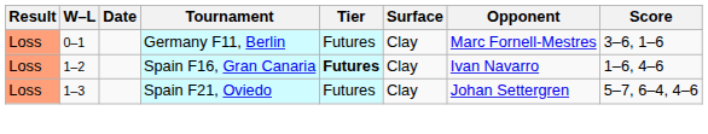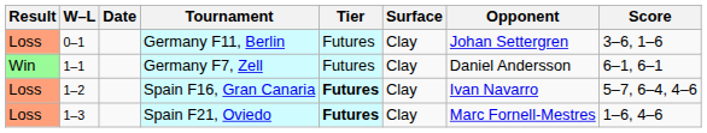 <table class="sortable wikitable">
 <tr>
 <th>Result</th>
 <th class="unsortable">W–L</th>
 <th>Date</th>
 <th>Tournament</th>
 <th>Tier</th>
 <th>Surface</th>
 <th>Opponent</th>
 <th class="unsortable">Score</th>
 </tr>
 <tr>
 <td bgcolor=FFA07A>Loss</td>
 <td><small>0–1</small></td>
 <td></td>
 <td style="background:#cffcff;">Germany F11, <a href='#'>Berlin</a></td>
 <td style="background:#cffcff;">Futures</td>
 <td>Clay</td>
-<td> <a href='#'>Marc Fornell-Mestres</a></td>
+<td> <a href='#'>Johan Settergren</a></td>
 <td>3–6, 1–6</td>
+</tr>
+<tr>
+<td bgcolor=98FB98>Win</td>
+<td><small>1–1</small></td>
+<td></td>
+<td style="background:#cffcff;">Germany F7, <a href='#'>Zell</a></td>
+<td style="background:#cffcff;">Futures</td>
+<td>Clay</td>
+<td> Daniel Andersson</td>
+<td>6–1, 6–1</td>
 </tr>
 <tr>
 <td bgcolor=FFA07A>Loss</td>
 <td><small>1–2</small></td>
 <td></td>
 <td style="background:#cffcff;">Spain F16, <a href='#'>Gran Canaria</a></td>
 <td style="background:#cffcff;"><strong>Futures</strong></td>
 <td>Clay</td>
 <td> <a href='#'>Ivan Navarro</a></td>
-<td>1–6, 4–6</td>
+<td>5–7, 6–4, 4–6</td>
 </tr>
 <tr>
 <td bgcolor=FFA07A>Loss</td>
 <td><small>1–3</small></td>
 <td></td>
 <td style="background:#cffcff;">Spain F21, <a href='#'>Oviedo</a></td>
-<td style="background:#cffcff;">Futures</td>
+<td style="background:#cffcff;"><strong>Futures</strong></td>
 <td>Clay</td>
-<td> <a href='#'>Johan Settergren</a></td>
-<td>5–7, 6–4, 4–6</td>
+<td> <a href='#'>Marc Fornell-Mestres</a></td>
+<td>1–6, 4–6</td>
 </tr>
 </table>
